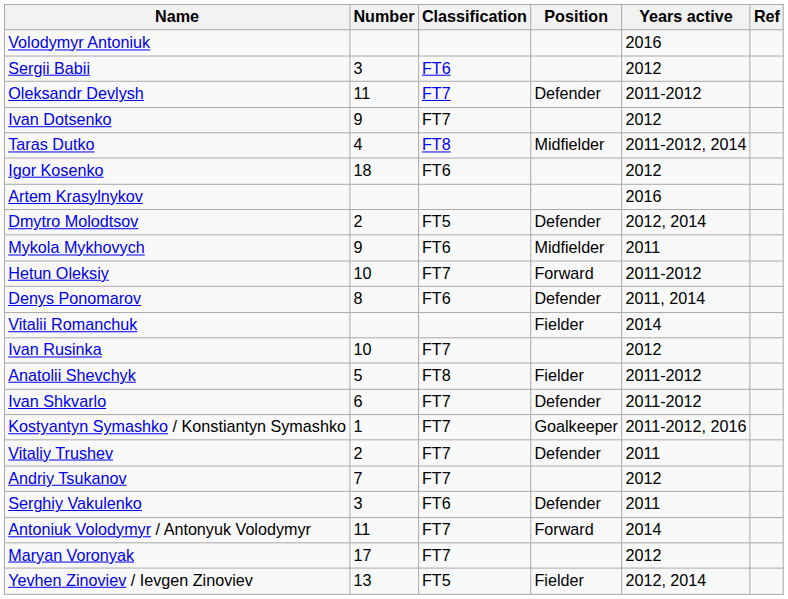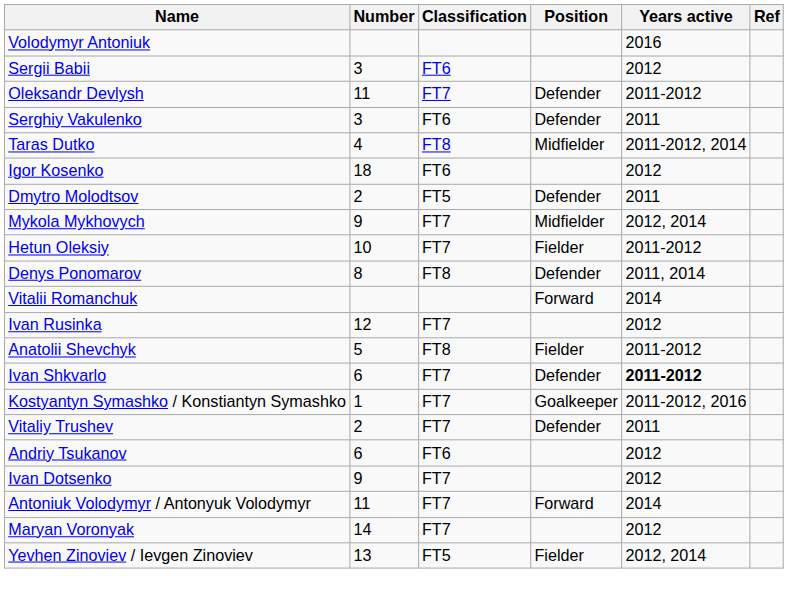 <table class="wikitable">
 <tr>
 <th>Name</th>
 <th>Number</th>
 <th>Classification</th>
 <th>Position</th>
 <th>Years active</th>
 <th>Ref</th>
 </tr>
 <tr>
 <td><a href='#'>Volodymyr Antoniuk</a></td>
 <td></td>
 <td></td>
 <td></td>
 <td>2016</td>
 <td></td>
 </tr>
 <tr>
 <td><a href='#'>Sergii Babii</a></td>
 <td>3</td>
 <td><a href='#'>FT6</a></td>
 <td></td>
 <td>2012</td>
 <td></td>
 </tr>
 <tr>
 <td><a href='#'>Oleksandr Devlysh</a></td>
 <td>11</td>
 <td><a href='#'>FT7</a></td>
 <td>Defender</td>
 <td>2011-2012</td>
 <td></td>
 </tr>
 <tr>
-<td><a href='#'>Ivan Dotsenko</a></td>
-<td>9</td>
-<td>FT7</td>
-<td></td>
-<td>2012</td>
+<td><a href='#'>Serghiy Vakulenko</a></td>
+<td>3</td>
+<td>FT6</td>
+<td>Defender</td>
+<td>2011</td>
 <td></td>
 </tr>
 <tr>
 <td><a href='#'>Taras Dutko</a></td>
 <td>4</td>
 <td><a href='#'>FT8</a></td>
 <td>Midfielder</td>
 <td>2011-2012, 2014</td>
 <td></td>
 </tr>
 <tr>
 <td><a href='#'>Igor Kosenko</a></td>
 <td>18</td>
 <td>FT6</td>
 <td></td>
 <td>2012</td>
 <td></td>
 </tr>
 <tr>
-<td><a href='#'>Artem Krasylnykov</a></td>
-<td></td>
-<td></td>
-<td></td>
-<td>2016</td>
-<td></td>
-</tr>
-<tr>
 <td><a href='#'>Dmytro Molodtsov</a></td>
 <td>2</td>
 <td>FT5</td>
 <td>Defender</td>
-<td>2012, 2014</td>
+<td>2011</td>
 <td></td>
 </tr>
 <tr>
 <td><a href='#'>Mykola Mykhovych</a></td>
 <td>9</td>
-<td>FT6</td>
+<td>FT7</td>
 <td>Midfielder</td>
-<td>2011</td>
+<td>2012, 2014</td>
 <td></td>
 </tr>
 <tr>
 <td><a href='#'>Hetun Oleksiy</a></td>
 <td>10</td>
 <td>FT7</td>
-<td>Forward</td>
+<td>Fielder</td>
 <td>2011-2012</td>
 <td></td>
 </tr>
 <tr>
 <td><a href='#'>Denys Ponomarov</a></td>
 <td>8</td>
-<td>FT6</td>
+<td>FT8</td>
 <td>Defender</td>
 <td>2011, 2014</td>
 <td></td>
 </tr>
 <tr>
 <td><a href='#'>Vitalii Romanchuk</a></td>
 <td></td>
 <td></td>
-<td>Fielder</td>
+<td>Forward</td>
 <td>2014</td>
 <td></td>
 </tr>
 <tr>
 <td><a href='#'>Ivan Rusinka</a></td>
-<td>10</td>
+<td>12</td>
 <td>FT7</td>
 <td></td>
 <td>2012</td>
 <td></td>
 </tr>
 <tr>
 <td><a href='#'>Anatolii Shevchyk</a></td>
 <td>5</td>
 <td>FT8</td>
 <td>Fielder</td>
 <td>2011-2012</td>
 <td></td>
 </tr>
 <tr>
 <td><a href='#'>Ivan Shkvarlo</a></td>
 <td>6</td>
 <td>FT7</td>
 <td>Defender</td>
-<td>2011-2012</td>
+<td><strong>2011-2012</strong></td>
 <td></td>
 </tr>
 <tr>
 <td><a href='#'>Kostyantyn Symashko</a> / Konstiantyn Symashko</td>
 <td>1</td>
 <td>FT7</td>
 <td>Goalkeeper</td>
 <td>2011-2012, 2016</td>
 <td></td>
 </tr>
 <tr>
 <td><a href='#'>Vitaliy Trushev</a></td>
 <td>2</td>
 <td>FT7</td>
 <td>Defender</td>
 <td>2011</td>
 <td></td>
 </tr>
 <tr>
 <td><a href='#'>Andriy Tsukanov</a></td>
-<td>7</td>
-<td>FT7</td>
+<td>6</td>
+<td>FT6</td>
 <td></td>
 <td>2012</td>
 <td></td>
 </tr>
 <tr>
-<td><a href='#'>Serghiy Vakulenko</a></td>
-<td>3</td>
-<td>FT6</td>
-<td>Defender</td>
-<td>2011</td>
+<td><a href='#'>Ivan Dotsenko</a></td>
+<td>9</td>
+<td>FT7</td>
+<td></td>
+<td>2012</td>
 <td></td>
 </tr>
 <tr>
 <td><a href='#'>Antoniuk Volodymyr</a> / Antonyuk Volodymyr</td>
 <td>11</td>
 <td>FT7</td>
 <td>Forward</td>
 <td>2014</td>
 <td></td>
 </tr>
 <tr>
 <td><a href='#'>Maryan Voronyak</a></td>
-<td>17</td>
+<td>14</td>
 <td>FT7</td>
 <td></td>
 <td>2012</td>
 <td></td>
 </tr>
 <tr>
 <td><a href='#'>Yevhen Zinoviev</a> / Ievgen Zinoviev</td>
 <td>13</td>
 <td>FT5</td>
 <td>Fielder</td>
 <td>2012, 2014</td>
 <td></td>
 </tr>
 </table>
